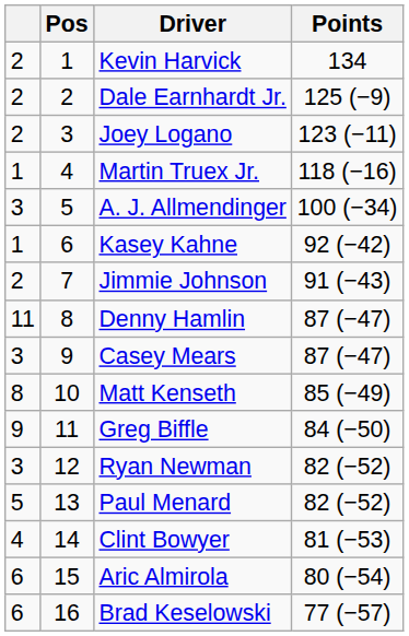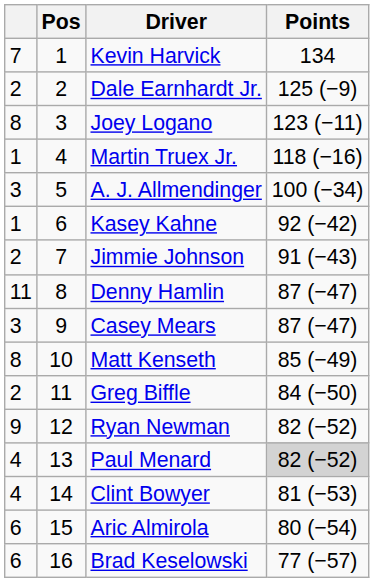 <table class="wikitable" style="font-size: 95%;">
 <tr>
 <th></th>
 <th>Pos</th>
 <th>Driver</th>
 <th>Points</th>
 </tr>
 <tr>
-<td align="left"> 2</td>
+<td align="left"> 7</td>
 <td style="text-align:center;">1</td>
 <td><a href='#'>Kevin Harvick</a></td>
 <td style="text-align:center;">134</td>
 </tr>
 <tr>
 <td align="left"> 2</td>
 <td style="text-align:center;">2</td>
 <td><a href='#'>Dale Earnhardt Jr.</a></td>
 <td style="text-align:center;">125 (−9)</td>
 </tr>
 <tr>
-<td align="left"> 2</td>
+<td align="left"> 8</td>
 <td style="text-align:center;">3</td>
 <td><a href='#'>Joey Logano</a></td>
 <td style="text-align:center;">123 (−11)</td>
 </tr>
 <tr>
 <td align="left"> 1</td>
 <td style="text-align:center;">4</td>
 <td><a href='#'>Martin Truex Jr.</a></td>
 <td style="text-align:center;">118 (−16)</td>
 </tr>
 <tr>
 <td align="left"> 3</td>
 <td style="text-align:center;">5</td>
 <td><a href='#'>A. J. Allmendinger</a></td>
 <td style="text-align:center;">100 (−34)</td>
 </tr>
 <tr>
 <td align="left"> 1</td>
 <td style="text-align:center;">6</td>
 <td><a href='#'>Kasey Kahne</a></td>
 <td style="text-align:center;">92 (−42)</td>
 </tr>
 <tr>
 <td align="left"> 2</td>
 <td style="text-align:center;">7</td>
 <td><a href='#'>Jimmie Johnson</a></td>
 <td style="text-align:center;">91 (−43)</td>
 </tr>
 <tr>
 <td align="left"> 11</td>
 <td style="text-align:center;">8</td>
 <td><a href='#'>Denny Hamlin</a></td>
 <td style="text-align:center;">87 (−47)</td>
 </tr>
 <tr>
 <td align="left"> 3</td>
 <td style="text-align:center;">9</td>
 <td><a href='#'>Casey Mears</a></td>
 <td style="text-align:center;">87 (−47)</td>
 </tr>
 <tr>
 <td align="left"> 8</td>
 <td style="text-align:center;">10</td>
 <td><a href='#'>Matt Kenseth</a></td>
 <td style="text-align:center;">85 (−49)</td>
 </tr>
 <tr>
-<td align="left"> 9</td>
+<td align="left"> 2</td>
 <td style="text-align:center;">11</td>
 <td><a href='#'>Greg Biffle</a></td>
 <td style="text-align:center;">84 (−50)</td>
 </tr>
 <tr>
-<td align="left"> 3</td>
+<td align="left"> 9</td>
 <td style="text-align:center;">12</td>
 <td><a href='#'>Ryan Newman</a></td>
 <td style="text-align:center;">82 (−52)</td>
 </tr>
 <tr>
-<td align="left"> 5</td>
+<td align="left"> 4</td>
 <td style="text-align:center;">13</td>
 <td><a href='#'>Paul Menard</a></td>
-<td style="text-align:center;">82 (−52)</td>
+<td style="background: lightgrey; text-align:center;">82 (−52)</td>
 </tr>
 <tr>
 <td align="left"> 4</td>
 <td style="text-align:center;">14</td>
 <td><a href='#'>Clint Bowyer</a></td>
 <td style="text-align:center;">81 (−53)</td>
 </tr>
 <tr>
 <td align="left"> 6</td>
 <td style="text-align:center;">15</td>
 <td><a href='#'>Aric Almirola</a></td>
 <td style="text-align:center;">80 (−54)</td>
 </tr>
 <tr>
 <td align="left"> 6</td>
 <td style="text-align:center;">16</td>
 <td><a href='#'>Brad Keselowski</a></td>
 <td style="text-align:center;">77 (−57)</td>
 </tr>
 </table>
